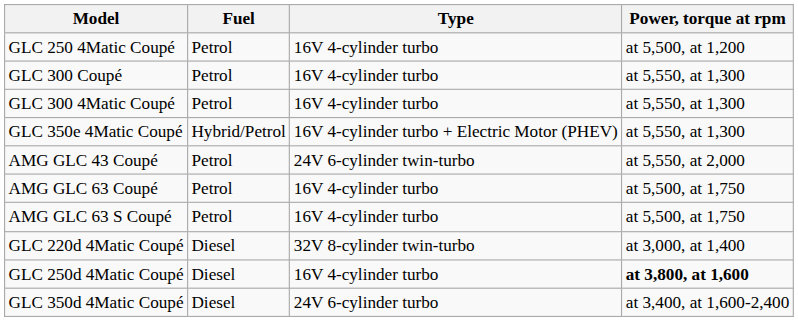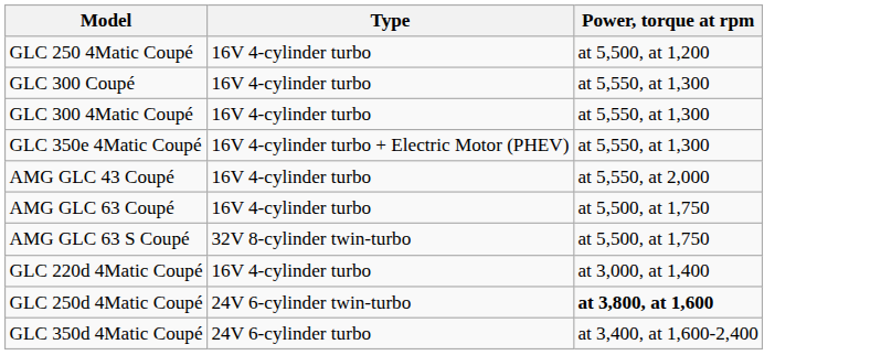 <table class="wikitable collapsible sortable" style="font-size:95%;">
 <tr>
 <th>Model</th>
-<th>Fuel</th>
 <th>Type</th>
 <th>Power, torque at rpm</th>
 </tr>
 <tr>
 <td>GLC 250 4Matic Coupé</td>
-<td>Petrol</td>
 <td> 16V 4-cylinder turbo</td>
 <td> at 5,500,  at 1,200</td>
 </tr>
 <tr>
 <td>GLC 300 Coupé</td>
-<td>Petrol</td>
 <td> 16V 4-cylinder turbo</td>
 <td> at 5,550,  at 1,300</td>
 </tr>
 <tr>
 <td>GLC 300 4Matic Coupé</td>
-<td>Petrol</td>
 <td> 16V 4-cylinder turbo</td>
 <td> at 5,550,  at 1,300</td>
 </tr>
 <tr>
 <td>GLC 350e 4Matic Coupé</td>
-<td>Hybrid/Petrol</td>
 <td> 16V 4-cylinder turbo + Electric Motor (PHEV)</td>
 <td> at 5,550,  at 1,300</td>
 </tr>
 <tr>
 <td>AMG GLC 43 Coupé</td>
-<td>Petrol</td>
-<td> 24V 6-cylinder twin-turbo</td>
+<td> 16V 4-cylinder turbo</td>
 <td> at 5,550,  at 2,000</td>
 </tr>
 <tr>
 <td>AMG GLC 63 Coupé</td>
-<td>Petrol</td>
 <td> 16V 4-cylinder turbo</td>
 <td> at 5,500,  at 1,750</td>
 </tr>
 <tr>
 <td>AMG GLC 63 S Coupé</td>
-<td>Petrol</td>
-<td> 16V 4-cylinder turbo</td>
+<td> 32V 8-cylinder twin-turbo</td>
 <td> at 5,500,  at 1,750</td>
 </tr>
 <tr>
 <td>GLC 220d 4Matic Coupé</td>
-<td>Diesel</td>
-<td> 32V 8-cylinder twin-turbo</td>
+<td> 16V 4-cylinder turbo</td>
 <td> at 3,000,  at 1,400</td>
 </tr>
 <tr>
 <td>GLC 250d 4Matic Coupé</td>
-<td>Diesel</td>
-<td> 16V 4-cylinder turbo</td>
+<td> 24V 6-cylinder twin-turbo</td>
 <td><strong> at 3,800,  at 1,600</strong></td>
 </tr>
 <tr>
 <td>GLC 350d 4Matic Coupé</td>
-<td>Diesel</td>
 <td> 24V 6-cylinder turbo</td>
 <td> at 3,400,  at 1,600-2,400</td>
 </tr>
 </table>
